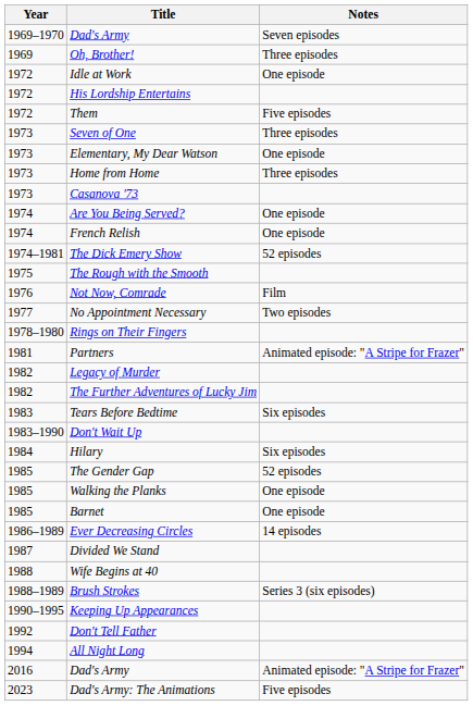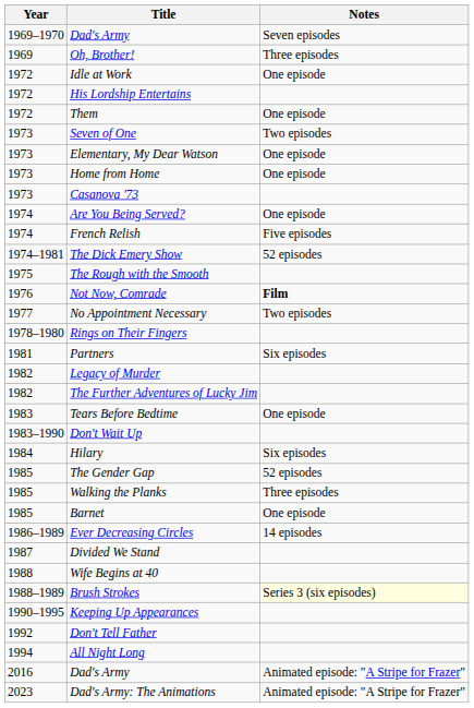 <table class="wikitable sortable">
 <tr>
 <th>Year</th>
 <th>Title</th>
 <th>Notes</th>
 </tr>
 <tr>
 <td>1969–1970</td>
 <td><em><a href='#'>Dad's Army</a></em></td>
 <td>Seven episodes</td>
 </tr>
 <tr>
 <td>1969</td>
 <td><em><a href='#'>Oh, Brother!</a></em></td>
 <td>Three episodes</td>
 </tr>
 <tr>
 <td>1972</td>
 <td><em>Idle at Work</em></td>
 <td>One episode</td>
 </tr>
 <tr>
 <td>1972</td>
 <td><em><a href='#'>His Lordship Entertains</a></em></td>
 <td></td>
 </tr>
 <tr>
 <td>1972</td>
 <td><em>Them</em></td>
-<td>Five episodes</td>
+<td>One episode</td>
 </tr>
 <tr>
 <td>1973</td>
 <td><em><a href='#'>Seven of One</a></em></td>
-<td>Three episodes</td>
+<td>Two episodes</td>
 </tr>
 <tr>
 <td>1973</td>
 <td><em>Elementary, My Dear Watson</em></td>
 <td>One episode</td>
 </tr>
 <tr>
 <td>1973</td>
 <td><em>Home from Home</em></td>
-<td>Three episodes</td>
+<td>One episode</td>
 </tr>
 <tr>
 <td>1973</td>
 <td><em><a href='#'>Casanova '73</a></em></td>
 <td></td>
 </tr>
 <tr>
 <td>1974</td>
 <td><em><a href='#'>Are You Being Served?</a></em></td>
 <td>One episode</td>
 </tr>
 <tr>
 <td>1974</td>
 <td><em>French Relish</em></td>
-<td>One episode</td>
+<td>Five episodes</td>
 </tr>
 <tr>
 <td>1974–1981</td>
 <td><em><a href='#'>The Dick Emery Show</a></em></td>
 <td>52 episodes</td>
 </tr>
 <tr>
 <td>1975</td>
 <td><em><a href='#'>The Rough with the Smooth</a></em></td>
 <td></td>
 </tr>
 <tr>
 <td>1976</td>
 <td><em><a href='#'>Not Now, Comrade</a></em></td>
-<td>Film</td>
+<td><strong>Film</strong></td>
 </tr>
 <tr>
 <td>1977</td>
 <td><em>No Appointment Necessary</em></td>
 <td>Two episodes</td>
 </tr>
 <tr>
 <td>1978–1980</td>
 <td><em><a href='#'>Rings on Their Fingers</a></em></td>
 <td></td>
 </tr>
 <tr>
 <td>1981</td>
 <td><em>Partners</em></td>
-<td>Animated episode: "<a href='#'>A Stripe for Frazer</a>"</td>
+<td>Six episodes</td>
 </tr>
 <tr>
 <td>1982</td>
 <td><em><a href='#'>Legacy of Murder</a></em></td>
 <td></td>
 </tr>
 <tr>
 <td>1982</td>
 <td><em><a href='#'>The Further Adventures of Lucky Jim</a></em></td>
 <td></td>
 </tr>
 <tr>
 <td>1983</td>
 <td><em>Tears Before Bedtime</em></td>
-<td>Six episodes</td>
+<td>One episode</td>
 </tr>
 <tr>
 <td>1983–1990</td>
 <td><em><a href='#'>Don't Wait Up</a></em></td>
 <td></td>
 </tr>
 <tr>
 <td>1984</td>
 <td><em>Hilary</em></td>
 <td>Six episodes</td>
 </tr>
 <tr>
 <td>1985</td>
 <td><em>The Gender Gap</em></td>
 <td>52 episodes</td>
 </tr>
 <tr>
 <td>1985</td>
 <td><em>Walking the Planks</em></td>
-<td>One episode</td>
+<td>Three episodes</td>
 </tr>
 <tr>
 <td>1985</td>
 <td><em>Barnet</em></td>
 <td>One episode</td>
 </tr>
 <tr>
 <td>1986–1989</td>
 <td><em><a href='#'>Ever Decreasing Circles</a></em></td>
 <td>14 episodes</td>
 </tr>
 <tr>
 <td>1987</td>
 <td><em>Divided We Stand</em></td>
 <td></td>
 </tr>
 <tr>
 <td>1988</td>
 <td><em>Wife Begins at 40</em></td>
 <td></td>
 </tr>
 <tr>
 <td>1988–1989</td>
 <td><em><a href='#'>Brush Strokes</a></em></td>
-<td>Series 3 (six episodes)</td>
+<td style="background: lightyellow;">Series 3 (six episodes)</td>
 </tr>
 <tr>
 <td>1990–1995</td>
 <td><em><a href='#'>Keeping Up Appearances</a></em></td>
 <td></td>
 </tr>
 <tr>
 <td>1992</td>
 <td><em><a href='#'>Don't Tell Father</a></em></td>
 <td></td>
 </tr>
 <tr>
 <td>1994</td>
 <td><em><a href='#'>All Night Long</a></em></td>
 <td></td>
 </tr>
 <tr>
 <td>2016</td>
 <td><em>Dad's Army</em></td>
 <td>Animated episode: "<a href='#'>A Stripe for Frazer</a>"</td>
 </tr>
 <tr>
 <td>2023</td>
 <td><em>Dad's Army: The Animations</em></td>
-<td>Five episodes</td>
+<td>Animated episode: "A Stripe for Frazer"</td>
 </tr>
 </table>
